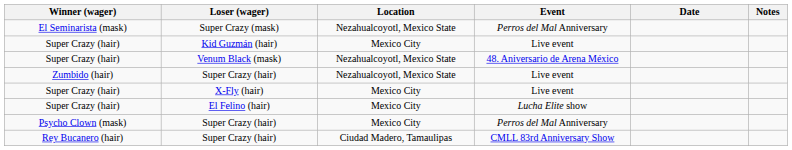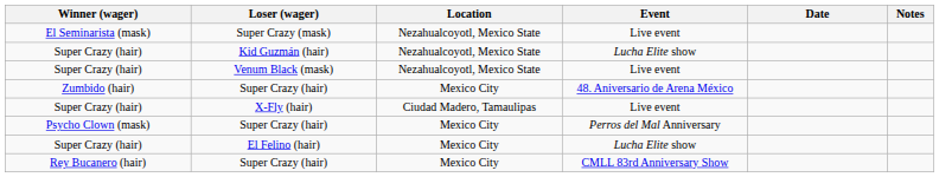 <table class="wikitable sortable" width=100%  style="text-align: center">
 <tr>
 <th width=20% scope="col">Winner (wager)</th>
 <th width=20% scope="col">Loser (wager)</th>
 <th width=20% scope="col">Location</th>
 <th width=20% scope="col">Event</th>
 <th width=15% scope="col">Date</th>
 <th class="unsortable" width=5% scope="col">Notes</th>
 </tr>
 <tr>
 <td><a href='#'>El Seminarista</a> (mask)</td>
 <td>Super Crazy (mask)</td>
 <td>Nezahualcoyotl, Mexico State</td>
-<td><em>Perros del Mal</em> Anniversary</td>
+<td>Live event</td>
 <td></td>
 <td></td>
 </tr>
 <tr>
 <td>Super Crazy (hair)</td>
 <td><a href='#'>Kid Guzmán</a> (hair)</td>
-<td>Mexico City</td>
-<td>Live event</td>
+<td>Nezahualcoyotl, Mexico State</td>
+<td><em>Lucha Elite</em> show</td>
 <td></td>
 <td> </td>
 </tr>
 <tr>
 <td>Super Crazy (hair)</td>
 <td><a href='#'>Venum Black</a> (mask)</td>
 <td>Nezahualcoyotl, Mexico State</td>
-<td><a href='#'>48. Aniversario de Arena México</a></td>
+<td>Live event</td>
 <td></td>
 <td></td>
 </tr>
 <tr>
 <td><a href='#'>Zumbido</a> (hair)</td>
 <td>Super Crazy (hair)</td>
-<td>Nezahualcoyotl, Mexico State</td>
-<td>Live event</td>
+<td>Mexico City</td>
+<td><a href='#'>48. Aniversario de Arena México</a></td>
 <td></td>
 <td></td>
 </tr>
 <tr>
 <td>Super Crazy (hair)</td>
 <td><a href='#'>X-Fly</a> (hair)</td>
+<td>Ciudad Madero, Tamaulipas</td>
+<td>Live event</td>
+<td></td>
+<td></td>
+</tr>
+<tr>
+<td><a href='#'>Psycho Clown</a> (mask)</td>
+<td>Super Crazy (hair)</td>
 <td>Mexico City</td>
-<td>Live event</td>
+<td><em>Perros del Mal</em> Anniversary</td>
 <td></td>
 <td></td>
 </tr>
 <tr>
 <td>Super Crazy (hair)</td>
 <td><a href='#'>El Felino</a> (hair)</td>
 <td>Mexico City</td>
 <td><em>Lucha Elite</em> show</td>
 <td></td>
 <td></td>
 </tr>
 <tr>
-<td><a href='#'>Psycho Clown</a> (mask)</td>
+<td><a href='#'>Rey Bucanero</a> (hair)</td>
 <td>Super Crazy (hair)</td>
 <td>Mexico City</td>
-<td><em>Perros del Mal</em> Anniversary</td>
-<td></td>
-<td></td>
-</tr>
-<tr>
-<td><a href='#'>Rey Bucanero</a> (hair)</td>
-<td>Super Crazy (hair)</td>
-<td>Ciudad Madero, Tamaulipas</td>
 <td><a href='#'>CMLL 83rd Anniversary Show</a></td>
 <td></td>
 <td></td>
 </tr>
 </table>
